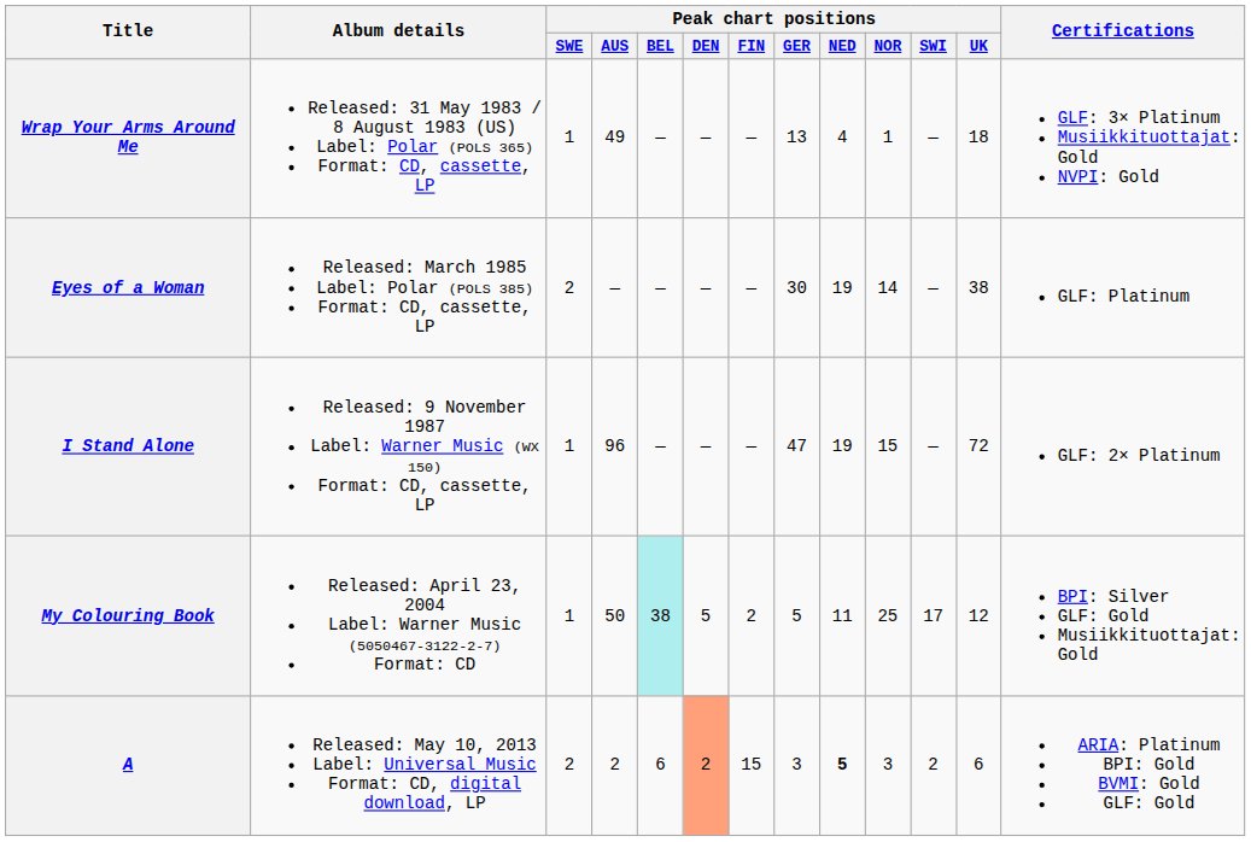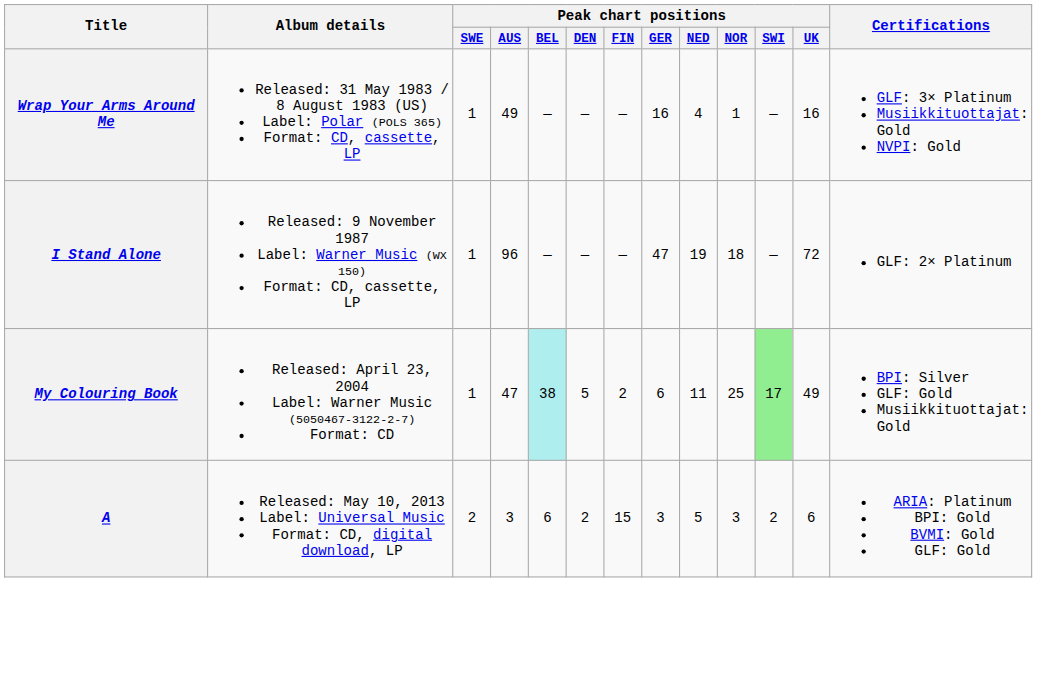 <table class="wikitable plainrowheaders" style="text-align:center;" border="1">
 <tr>
 <th scope="col" rowspan="2" style="width:14em;">Title</th>
 <th scope="col" rowspan="2" style="width:17em;">Album details</th>
 <th scope="col" colspan="10">Peak chart positions</th>
 <th scope="col" rowspan="2" style="width:13em;"><a href='#'>Certifications</a></th>
 </tr>
 <tr>
 <th scope="col" style="width:2.5em;font-size:90%;"><a href='#'>SWE</a></th>
 <th scope="col" style="width:2.5em;font-size:90%;"><a href='#'>AUS</a></th>
 <th scope="col" style="width:2.5em;font-size:90%;"><a href='#'>BEL</a></th>
 <th scope="col" style="width:2.5em;font-size:90%;"><a href='#'>DEN</a></th>
 <th scope="col" style="width:2.5em;font-size:90%;"><a href='#'>FIN</a></th>
 <th scope="col" style="width:2.5em;font-size:90%;"><a href='#'>GER</a><br></th>
 <th scope="col" style="width:2.5em;font-size:90%;"><a href='#'>NED</a></th>
 <th scope="col" style="width:2.5em;font-size:90%;"><a href='#'>NOR</a></th>
 <th scope="col" style="width:2.5em;font-size:90%;"><a href='#'>SWI</a></th>
 <th scope="col" style="width:2.5em;font-size:90%;"><a href='#'>UK</a></th>
 </tr>
 <tr>
 <th scope="row"><em><a href='#'>Wrap Your Arms Around Me</a></em></th>
 <td><br><ul><li>Released: 31 May 1983 / 8 August 1983 (US)</li><li>Label: <a href='#'>Polar</a> <small>(POLS 365)</small></li><li>Format: <a href='#'>CD</a>, <a href='#'>cassette</a>, <a href='#'>LP</a></li></ul></td>
 <td>1</td>
 <td>49</td>
 <td>—</td>
 <td>—</td>
 <td>—</td>
-<td>13</td>
+<td>16</td>
 <td>4</td>
 <td>1</td>
 <td>—</td>
-<td>18</td>
+<td>16</td>
 <td style="text-align:left;"><br><ul><li><a href='#'>GLF</a>: 3× Platinum</li><li><a href='#'>Musiikkituottajat</a>: Gold</li><li><a href='#'>NVPI</a>: Gold</li></ul></td>
-</tr>
-<tr>
-<th scope="row"><em><a href='#'>Eyes of a Woman</a></em></th>
-<td><br><ul><li>Released: March 1985</li><li>Label: Polar <small>(POLS 385)</small></li><li>Format: CD, cassette, LP</li></ul></td>
-<td>2</td>
-<td>—</td>
-<td>—</td>
-<td>—</td>
-<td>—</td>
-<td>30</td>
-<td>19</td>
-<td>14</td>
-<td>—</td>
-<td>38</td>
-<td style="text-align:left;"><br><ul><li>GLF: Platinum</li></ul></td>
 </tr>
 <tr>
 <th scope="row"><em><a href='#'>I Stand Alone</a></em></th>
 <td><br><ul><li>Released: 9 November 1987</li><li>Label: <a href='#'>Warner Music</a> <small>(WX 150)</small></li><li>Format: CD, cassette, LP</li></ul></td>
 <td>1</td>
 <td>96</td>
 <td>—</td>
 <td>—</td>
 <td>—</td>
 <td>47</td>
 <td>19</td>
-<td>15</td>
+<td>18</td>
 <td>—</td>
 <td>72</td>
 <td style="text-align:left;"><br><ul><li>GLF: 2× Platinum</li></ul></td>
 </tr>
 <tr>
 <th scope="row"><em><a href='#'>My Colouring Book</a></em></th>
 <td><br><ul><li>Released: April 23, 2004</li><li>Label: Warner Music <small>(5050467-3122-2-7)</small></li><li>Format: CD</li></ul></td>
 <td>1</td>
-<td>50</td>
+<td>47</td>
 <td style="background: paleturquoise;">38</td>
 <td>5</td>
 <td>2</td>
-<td>5</td>
+<td>6</td>
 <td>11</td>
 <td>25</td>
-<td>17</td>
-<td>12</td>
+<td style="background: lightgreen;">17</td>
+<td>49</td>
 <td style="text-align:left;"><br><ul><li><a href='#'>BPI</a>: Silver</li><li>GLF: Gold</li><li>Musiikkituottajat: Gold</li></ul></td>
 </tr>
 <tr>
 <th scope="row"><em><a href='#'>A</a></em></th>
 <td><br><ul><li>Released: May 10, 2013</li><li>Label: <a href='#'>Universal Music</a></li><li>Format: CD, <a href='#'>digital download</a>, LP</li></ul></td>
 <td>2</td>
+<td>3</td>
+<td>6</td>
 <td>2</td>
-<td>6</td>
-<td style="background: lightsalmon;">2</td>
 <td>15</td>
 <td>3</td>
-<td><strong>5</strong></td>
+<td>5</td>
 <td>3</td>
 <td>2</td>
 <td>6</td>
 <td><br><ul><li><a href='#'>ARIA</a>: Platinum</li><li>BPI: Gold</li><li><a href='#'>BVMI</a>: Gold</li><li>GLF: Gold</li></ul></td>
 </tr>
 </table>
